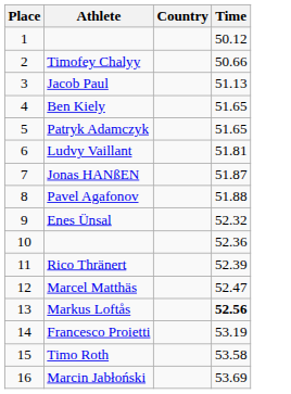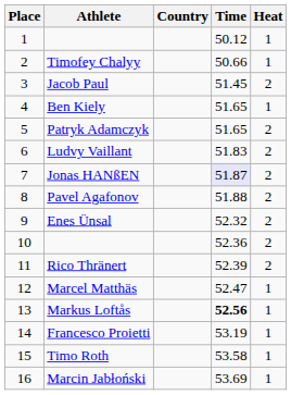 <table class="wikitable">
 <tr>
 <th>Place</th>
 <th>Athlete</th>
 <th>Country</th>
 <th>Time</th>
+<th>Heat</th>
 </tr>
 <tr>
 <td align=center>1</td>
 <td></td>
 <td></td>
 <td>50.12</td>
+<td align=center>1</td>
 </tr>
 <tr>
 <td align=center>2</td>
 <td><a href='#'>Timofey Chalyy</a></td>
 <td></td>
 <td>50.66</td>
+<td align=center>1</td>
 </tr>
 <tr>
 <td align=center>3</td>
 <td><a href='#'>Jacob Paul</a></td>
 <td></td>
-<td>51.13</td>
+<td>51.45</td>
+<td align=center>2</td>
 </tr>
 <tr>
 <td align=center>4</td>
 <td><a href='#'>Ben Kiely</a></td>
 <td></td>
 <td>51.65</td>
+<td align=center>1</td>
 </tr>
 <tr>
 <td align=center>5</td>
 <td><a href='#'>Patryk Adamczyk</a></td>
 <td></td>
 <td>51.65</td>
+<td align=center>2</td>
 </tr>
 <tr>
 <td align=center>6</td>
 <td><a href='#'>Ludvy Vaillant</a></td>
 <td></td>
-<td>51.81</td>
+<td>51.83</td>
+<td align=center>2</td>
 </tr>
 <tr>
 <td align=center>7</td>
 <td><a href='#'>Jonas HANßEN</a></td>
 <td></td>
-<td>51.87</td>
+<td style="background: lavender;">51.87</td>
+<td align=center>2</td>
 </tr>
 <tr>
 <td align=center>8</td>
 <td><a href='#'>Pavel Agafonov</a></td>
 <td></td>
 <td>51.88</td>
+<td align=center>2</td>
 </tr>
 <tr>
 <td align=center>9</td>
 <td><a href='#'>Enes Ünsal</a></td>
 <td></td>
 <td>52.32</td>
+<td align=center>2</td>
 </tr>
 <tr>
 <td align=center>10</td>
 <td></td>
 <td></td>
 <td>52.36</td>
+<td align=center>2</td>
 </tr>
 <tr>
 <td align=center>11</td>
 <td><a href='#'>Rico Thränert</a></td>
 <td></td>
 <td>52.39</td>
+<td align=center>2</td>
 </tr>
 <tr>
 <td align=center>12</td>
 <td><a href='#'>Marcel Matthäs</a></td>
 <td></td>
 <td>52.47</td>
+<td align=center>1</td>
 </tr>
 <tr>
 <td align=center>13</td>
 <td><a href='#'>Markus Loftås</a></td>
 <td></td>
 <td><strong>52.56</strong></td>
+<td align=center>1</td>
 </tr>
 <tr>
 <td align=center>14</td>
 <td><a href='#'>Francesco Proietti</a></td>
 <td></td>
 <td>53.19</td>
+<td align=center>1</td>
 </tr>
 <tr>
 <td align=center>15</td>
 <td><a href='#'>Timo Roth</a></td>
 <td></td>
 <td>53.58</td>
+<td align=center>1</td>
 </tr>
 <tr>
 <td align=center>16</td>
 <td><a href='#'>Marcin Jabłoński</a></td>
 <td></td>
 <td>53.69</td>
+<td align=center>1</td>
 </tr>
 </table>
